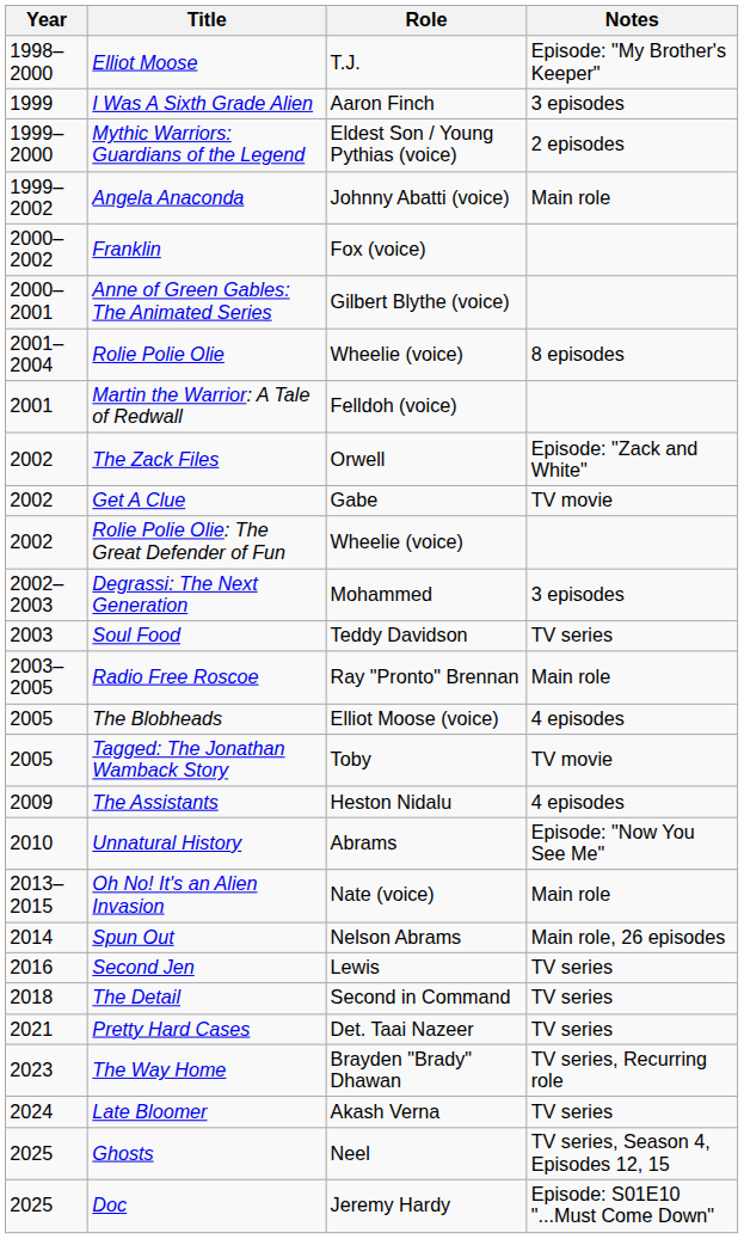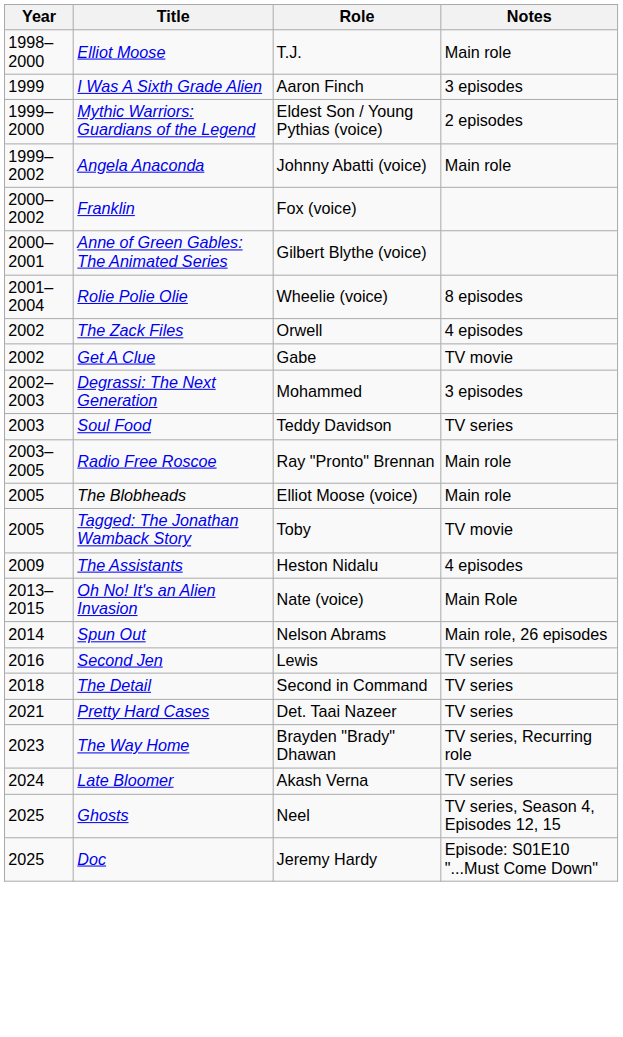 <table class="wikitable sortable">
 <tr>
 <th>Year</th>
 <th>Title</th>
 <th>Role</th>
 <th class="unsortable">Notes</th>
 </tr>
 <tr>
 <td>1998–2000</td>
 <td><em><a href='#'>Elliot Moose</a></em></td>
 <td>T.J.</td>
-<td>Episode: "My Brother's Keeper"</td>
+<td>Main role</td>
 </tr>
 <tr>
 <td>1999</td>
 <td><em><a href='#'>I Was A Sixth Grade Alien</a></em></td>
 <td>Aaron Finch</td>
 <td>3 episodes</td>
 </tr>
 <tr>
 <td>1999–2000</td>
 <td><em><a href='#'>Mythic Warriors: Guardians of the Legend</a></em></td>
 <td>Eldest Son / Young Pythias (voice)</td>
 <td>2 episodes</td>
 </tr>
 <tr>
 <td>1999–2002</td>
 <td><em><a href='#'>Angela Anaconda</a></em></td>
 <td>Johnny Abatti (voice)</td>
 <td>Main role</td>
 </tr>
 <tr>
 <td>2000–2002</td>
 <td><em><a href='#'>Franklin</a></em></td>
 <td>Fox (voice)</td>
 <td></td>
 </tr>
 <tr>
 <td>2000–2001</td>
 <td><em><a href='#'>Anne of Green Gables: The Animated Series</a></em></td>
 <td>Gilbert Blythe (voice)</td>
 <td></td>
 </tr>
 <tr>
 <td>2001–2004</td>
 <td><em><a href='#'>Rolie Polie Olie</a></em></td>
 <td>Wheelie (voice)</td>
 <td>8 episodes</td>
 </tr>
 <tr>
-<td>2001</td>
-<td><em><a href='#'>Martin the Warrior</a>: A Tale of Redwall</em></td>
-<td>Felldoh (voice)</td>
-<td></td>
-</tr>
-<tr>
 <td>2002</td>
 <td data-sort-value="Zack Files, The"><em><a href='#'>The Zack Files</a></em></td>
 <td>Orwell</td>
-<td>Episode: "Zack and White"</td>
+<td>4 episodes</td>
 </tr>
 <tr>
 <td>2002</td>
 <td><em><a href='#'>Get A Clue</a></em></td>
 <td>Gabe</td>
 <td>TV movie</td>
-</tr>
-<tr>
-<td>2002</td>
-<td><em><a href='#'>Rolie Polie Olie</a>: The Great Defender of Fun</em></td>
-<td>Wheelie (voice)</td>
-<td></td>
 </tr>
 <tr>
 <td>2002–2003</td>
 <td><em><a href='#'>Degrassi: The Next Generation</a></em></td>
 <td>Mohammed</td>
 <td>3 episodes</td>
 </tr>
 <tr>
 <td>2003</td>
 <td><em><a href='#'>Soul Food</a></em></td>
 <td>Teddy Davidson</td>
 <td>TV series</td>
 </tr>
 <tr>
 <td>2003–2005</td>
 <td><em><a href='#'>Radio Free Roscoe</a></em></td>
 <td>Ray "Pronto" Brennan</td>
 <td>Main role</td>
 </tr>
 <tr>
 <td>2005</td>
 <td data-sort-value="Blobheads, The"><em>The Blobheads</em></td>
 <td>Elliot Moose (voice)</td>
-<td>4 episodes</td>
+<td>Main role</td>
 </tr>
 <tr>
 <td>2005</td>
 <td><em><a href='#'>Tagged: The Jonathan Wamback Story</a></em></td>
 <td>Toby</td>
 <td>TV movie</td>
 </tr>
 <tr>
 <td>2009</td>
 <td data-sort-value="Assistants, The"><em><a href='#'>The Assistants</a></em></td>
 <td>Heston Nidalu</td>
 <td>4 episodes</td>
 </tr>
 <tr>
-<td>2010</td>
-<td><em><a href='#'>Unnatural History</a></em></td>
-<td>Abrams</td>
-<td>Episode: "Now You See Me"</td>
-</tr>
-<tr>
 <td>2013–2015</td>
 <td><em><a href='#'>Oh No! It's an Alien Invasion</a></em></td>
 <td>Nate (voice)</td>
-<td>Main role</td>
+<td>Main Role</td>
 </tr>
 <tr>
 <td>2014</td>
 <td><em><a href='#'>Spun Out</a></em></td>
 <td>Nelson Abrams</td>
 <td>Main role, 26 episodes</td>
 </tr>
 <tr>
 <td>2016</td>
 <td><em><a href='#'>Second Jen</a></em></td>
 <td>Lewis</td>
 <td>TV series</td>
 </tr>
 <tr>
 <td>2018</td>
 <td data-sort-value="Detail, The"><em><a href='#'>The Detail</a></em></td>
 <td>Second in Command</td>
 <td>TV series</td>
 </tr>
 <tr>
 <td>2021</td>
 <td><em><a href='#'>Pretty Hard Cases</a></em></td>
 <td>Det. Taai Nazeer</td>
 <td>TV series</td>
 </tr>
 <tr>
 <td>2023</td>
 <td data-sort-value="Way Home, The"><em><a href='#'>The Way Home</a></em></td>
 <td>Brayden "Brady" Dhawan</td>
 <td>TV series, Recurring role</td>
 </tr>
 <tr>
 <td>2024</td>
 <td><em><a href='#'>Late Bloomer</a></em></td>
 <td>Akash Verna</td>
 <td>TV series</td>
 </tr>
 <tr>
 <td>2025</td>
 <td><em><a href='#'>Ghosts</a></em></td>
 <td>Neel</td>
 <td>TV series, Season 4, Episodes 12, 15</td>
 </tr>
 <tr>
 <td>2025</td>
 <td><em><a href='#'>Doc</a></em></td>
 <td>Jeremy Hardy</td>
 <td>Episode: S01E10 "...Must Come Down"</td>
 </tr>
 </table>
